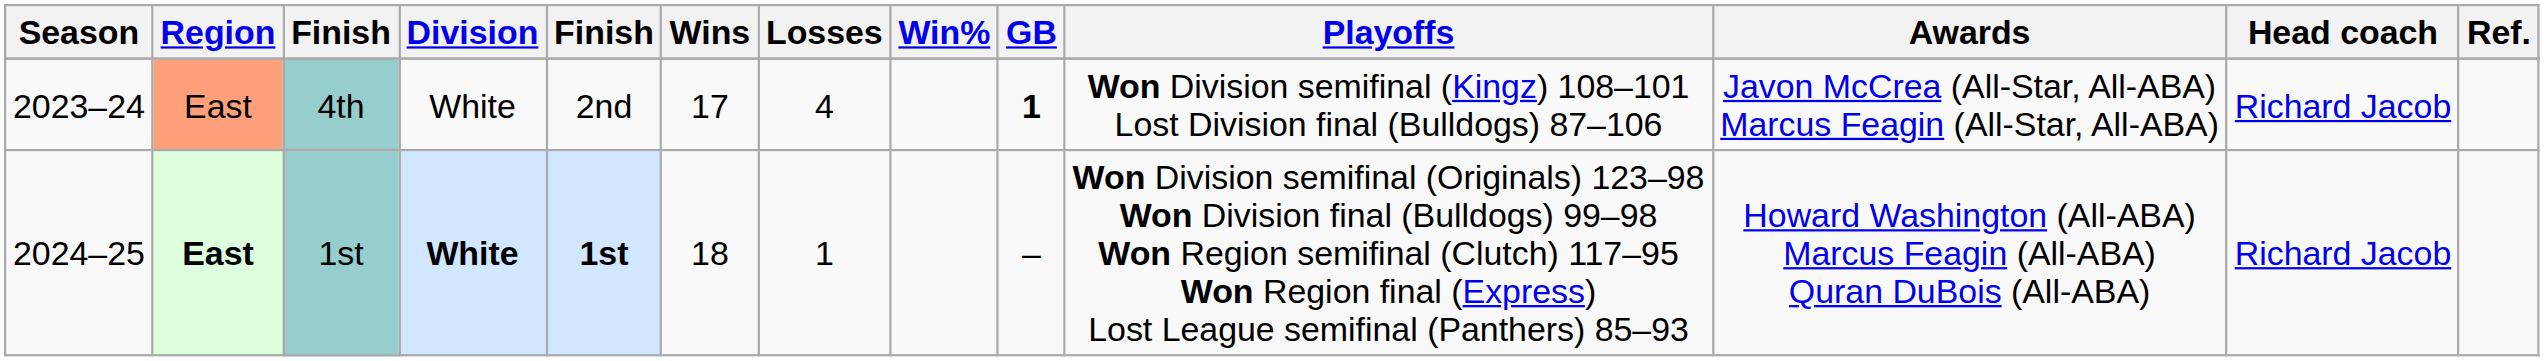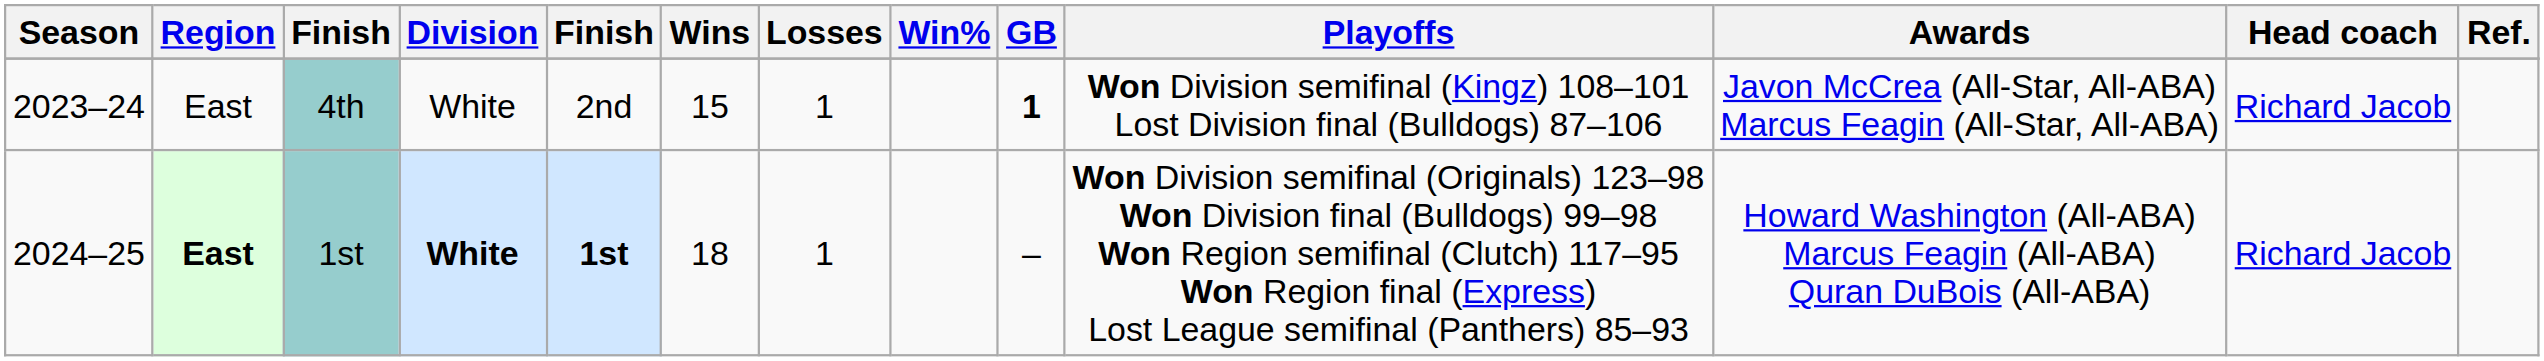 <table class="wikitable" style="text-align:center; font-size:95%" summary="Season (sortable), Conference, Finish (sortable), Division, Finish (sortable), Wins (sortable), Losses (sortable), Win% (sortable), GB (sortable), Playoffs, Awards and Head coach">
 <tr>
 <th scope="col">Season</th>
 <th scope="col" class="unsortable"><a href='#'>Region</a></th>
 <th scope="col">Finish</th>
 <th scope="col" class="unsortable"><a href='#'>Division</a></th>
 <th scope="col">Finish</th>
 <th scope="col">Wins</th>
 <th scope="col">Losses</th>
 <th scope="col" class="unsortable"><a href='#'>Win%</a></th>
 <th scope="col" data-sort-type="number"><a href='#'>GB</a></th>
 <th scope="col" class="unsortable"><a href='#'>Playoffs</a></th>
 <th scope="col" class="unsortable">Awards</th>
 <th scope="col" class="unsortable">Head coach</th>
 <th scope="col" class="unsortable">Ref.</th>
 </tr>
 <tr>
 </tr>
 <tr>
 <td>2023–24</td>
-<td style="background: lightsalmon;">East</td>
+<td>East</td>
 <td bgcolor="#96CDCD">4th</td>
 <td>White</td>
 <td>2nd</td>
-<td>17</td>
-<td>4</td>
+<td>15</td>
+<td>1</td>
 <td></td>
 <td><strong>1</strong></td>
 <td><strong>Won</strong> Division semifinal (<a href='#'>Kingz</a>) 108–101<br>Lost Division final (Bulldogs) 87–106</td>
 <td><a href='#'>Javon McCrea</a> (All-Star, All-ABA)<br><a href='#'>Marcus Feagin</a> (All-Star, All-ABA)</td>
 <td><a href='#'>Richard Jacob</a></td>
 <td></td>
 </tr>
 <tr>
 <td>2024–25</td>
 <td bgcolor="#ddffdd"><strong>East</strong></td>
 <td bgcolor="#96CDCD">1st</td>
 <td bgcolor="#D0E7FF"><strong>White</strong></td>
 <td bgcolor="#D0E7FF"><strong>1st</strong></td>
 <td>18</td>
 <td>1</td>
 <td></td>
 <td>–</td>
 <td><strong>Won</strong> Division semifinal (Originals) 123–98<br><strong>Won</strong> Division final (Bulldogs) 99–98<br><strong>Won</strong> Region semifinal (Clutch) 117–95<br><strong>Won</strong> Region final (<a href='#'>Express</a>)<br>Lost League semifinal (Panthers) 85–93</td>
 <td><a href='#'>Howard Washington</a> (All-ABA)<br><a href='#'>Marcus Feagin</a> (All-ABA)<br><a href='#'>Quran DuBois</a> (All-ABA)</td>
 <td><a href='#'>Richard Jacob</a></td>
 <td></td>
 </tr>
 </table>
